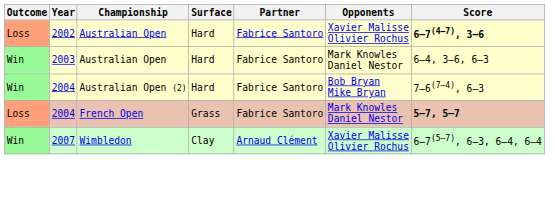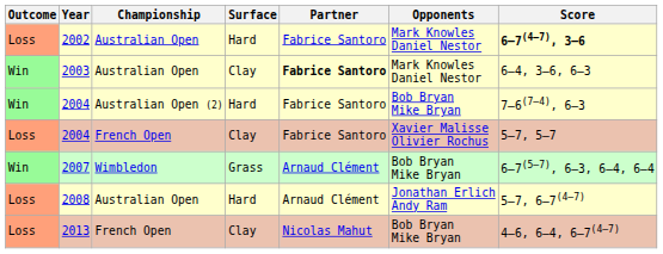 <table class="sortable wikitable">
 <tr>
 <th>Outcome</th>
 <th>Year</th>
 <th>Championship</th>
 <th>Surface</th>
 <th>Partner</th>
 <th>Opponents</th>
 <th class="unsortable">Score</th>
 </tr>
 <tr bgcolor=FFFFCC>
 <td bgcolor=FFA07A>Loss</td>
 <td><a href='#'>2002</a></td>
 <td><a href='#'>Australian Open</a></td>
 <td>Hard</td>
 <td> <a href='#'>Fabrice Santoro</a></td>
-<td> <a href='#'>Xavier Malisse</a><br> <a href='#'>Olivier Rochus</a></td>
+<td> <a href='#'>Mark Knowles</a><br> <a href='#'>Daniel Nestor</a></td>
 <td><strong>6–7<sup>(4–7)</sup>, 3–6</strong></td>
 </tr>
 <tr bgcolor=FFFFCC>
 <td bgcolor=98FB98>Win</td>
 <td><a href='#'>2003</a></td>
 <td>Australian Open</td>
-<td>Hard</td>
-<td> Fabrice Santoro</td>
+<td>Clay</td>
+<td><strong> Fabrice Santoro</strong></td>
 <td> Mark Knowles<br> Daniel Nestor</td>
 <td>6–4, 3–6, 6–3</td>
 </tr>
 <tr bgcolor=FFFFCC>
 <td bgcolor=98FB98>Win</td>
 <td><a href='#'>2004</a></td>
 <td>Australian Open <small>(2)</small></td>
 <td>Hard</td>
 <td> Fabrice Santoro</td>
 <td> <a href='#'>Bob Bryan</a><br> <a href='#'>Mike Bryan</a></td>
 <td>7–6<sup>(7–4)</sup>, 6–3</td>
 </tr>
 <tr bgcolor=ebc2af>
 <td bgcolor=FFA07A>Loss</td>
 <td><a href='#'>2004</a></td>
 <td><a href='#'>French Open</a></td>
-<td>Grass</td>
+<td>Clay</td>
 <td> Fabrice Santoro</td>
-<td> <a href='#'>Mark Knowles</a><br> <a href='#'>Daniel Nestor</a></td>
-<td><strong>5–7, 5–7</strong></td>
+<td> <a href='#'>Xavier Malisse</a><br> <a href='#'>Olivier Rochus</a></td>
+<td>5–7, 5–7</td>
 </tr>
 <tr bgcolor=CCFFCC>
 <td bgcolor=98FB98>Win</td>
 <td><a href='#'>2007</a></td>
 <td><a href='#'>Wimbledon</a></td>
-<td>Clay</td>
+<td>Grass</td>
 <td> <a href='#'>Arnaud Clément</a></td>
-<td> <a href='#'>Xavier Malisse</a><br> <a href='#'>Olivier Rochus</a></td>
+<td> Bob Bryan<br> Mike Bryan</td>
 <td>6–7<sup>(5–7)</sup>, 6–3, 6–4, 6–4</td>
 </tr>
+<tr bgcolor=FFFFCC>
+<td bgcolor=FFA07A>Loss</td>
+<td><a href='#'>2008</a></td>
+<td>Australian Open</td>
+<td>Hard</td>
+<td> Arnaud Clément</td>
+<td> <a href='#'>Jonathan Erlich</a><br> <a href='#'>Andy Ram</a></td>
+<td>5–7, 6–7<sup>(4–7)</sup></td>
+</tr>
+<tr bgcolor=ebc2af>
+<td bgcolor=FFA07A>Loss</td>
+<td><a href='#'>2013</a></td>
+<td>French Open</td>
+<td>Clay</td>
+<td> <a href='#'>Nicolas Mahut</a></td>
+<td> Bob Bryan<br> Mike Bryan</td>
+<td>4–6, 6–4, 6–7<sup>(4–7)</sup></td>
+</tr>
 </table>
